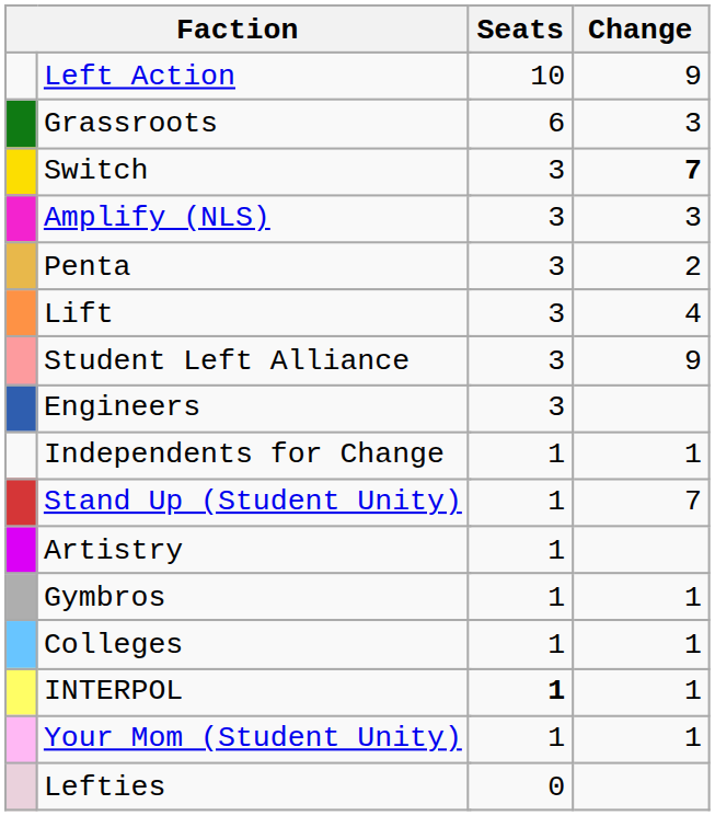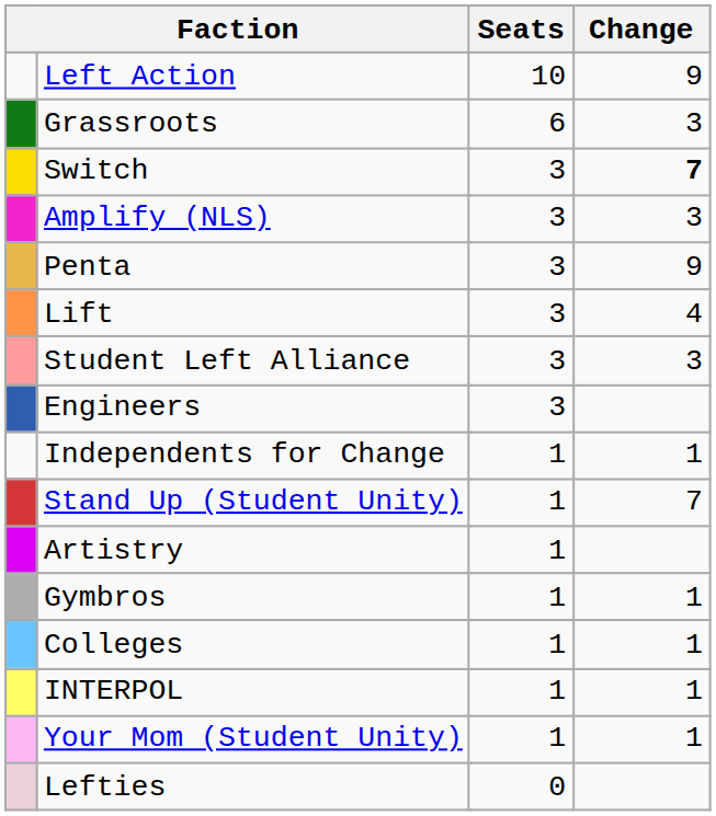 <table class="wikitable" style="text-align:right; margin-bottom:0">
 <tr>
 <th style="width:10px;" colspan=3>Faction</th>
 <th style="width:40px;">Seats</th>
 <th style="width:40px;">Change</th>
 </tr>
 <tr>
 <td rowspan="1" width="1px" > </td>
 <td style="text-align:left;" colspan="2"><a href='#'>Left Action</a></td>
 <td style="width:40px;">10</td>
 <td style="width:55px;"> 9</td>
 </tr>
 <tr>
 <td rowspan="1" width="1px" bgcolor="#0F7A13"> </td>
 <td style="text-align:left;" colspan="2">Grassroots</td>
 <td style="width:40px;">6</td>
 <td style="width:55px;"> 3</td>
 </tr>
 <tr>
 <td rowspan="1" width="1px" bgcolor="#FCDE01"> </td>
 <td style="text-align:left;" colspan="2">Switch</td>
 <td style="width:40px;">3</td>
 <td style="width:55px;"><strong> 7</strong></td>
 </tr>
 <tr>
 <td rowspan="1" width="1px" bgcolor="#F323CF"> </td>
 <td style="text-align:left;" colspan="2"><a href='#'>Amplify (NLS)</a></td>
 <td style="width:40px;">3</td>
 <td style="width:55px;"> 3</td>
 </tr>
 <tr>
 <td rowspan="1" width="1px" bgcolor="#E8B84B"> </td>
 <td style="text-align:left;" colspan="2">Penta</td>
 <td style="width:40px;">3</td>
-<td style="width:55px;"> 2</td>
+<td style="width:55px;"> 9</td>
 </tr>
 <tr>
 <td rowspan="1" width="1px" bgcolor="#FE9245"> </td>
 <td style="text-align:left;" colspan="2">Lift</td>
 <td style="width:40px;">3</td>
 <td style="width:55px;"> 4</td>
 </tr>
 <tr>
 <td rowspan="1" width="1px" bgcolor="#FD9B9E"> </td>
 <td style="text-align:left;" colspan="2">Student Left Alliance</td>
 <td style="width:40px;">3</td>
-<td style="width:55px;"> 9</td>
+<td style="width:55px;"> 3</td>
 </tr>
 <tr>
 <td rowspan="1" width="1px" bgcolor="#2F5EAF"> </td>
 <td style="text-align:left;" colspan="2">Engineers</td>
 <td style="width:40px;">3</td>
 <td style="width:55px;"></td>
 </tr>
 <tr>
 <td rowspan="1" width="1px" > </td>
 <td style="text-align:left;" colspan="2">Independents for Change</td>
 <td style="width:40px;">1</td>
 <td style="width:55px;"> 1</td>
 </tr>
 <tr>
 <td rowspan="1" width="1px" bgcolor="#D53637"> </td>
 <td style="text-align:left;" colspan="2"><a href='#'>Stand Up (Student Unity)</a></td>
 <td style="width:40px;">1</td>
 <td style="width:55px;"> 7</td>
 </tr>
 <tr>
 <td rowspan="1" width="1px" bgcolor="#DB00F6"> </td>
 <td style="text-align:left;" colspan="2">Artistry</td>
 <td style="width:40px;">1</td>
 <td style="width:55px;"></td>
 </tr>
 <tr>
 <td rowspan="1" width="1px" bgcolor="#AEAEAE"> </td>
 <td style="text-align:left;" colspan="2">Gymbros</td>
 <td style="width:40px;">1</td>
 <td style="width:55px;"> 1</td>
 </tr>
 <tr>
 <td rowspan="1" width="1px" bgcolor="#68C5FF"> </td>
 <td style="text-align:left;" colspan="2">Colleges</td>
 <td style="width:40px;">1</td>
 <td style="width:55px;"> 1</td>
 </tr>
 <tr>
 <td rowspan="1" width="1px" bgcolor="#FFFE65"> </td>
 <td style="text-align:left;" colspan="2">INTERPOL</td>
-<td style="width:40px;"><strong>1</strong></td>
+<td style="width:40px;">1</td>
 <td style="width:55px;"> 1</td>
 </tr>
 <tr>
 <td rowspan="1" width="1px" bgcolor="#FFB8F4"> </td>
 <td style="text-align:left;" colspan="2"><a href='#'>Your Mom (Student Unity)</a></td>
 <td style="width:40px;">1</td>
 <td style="width:55px;"> 1</td>
 </tr>
 <tr>
 <td rowspan="1" width="1px" bgcolor="#EAD1DC"> </td>
 <td style="text-align:left;" colspan="2">Lefties</td>
 <td style="width:40px;">0</td>
 <td style="width:55px;"></td>
 </tr>
 </table>
